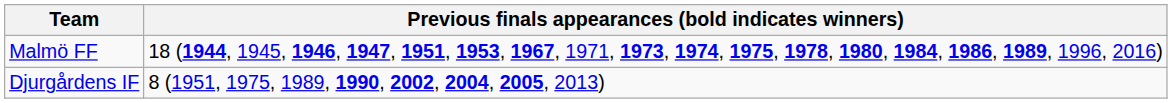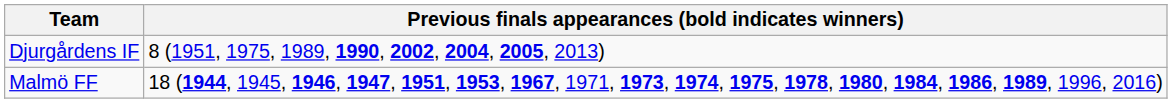 <table class="wikitable">
 <tr>
 <th>Team</th>
 <th>Previous finals appearances (bold indicates winners)</th>
 </tr>
 <tr>
+<td><a href='#'>Djurgårdens IF</a></td>
+<td>8 (<a href='#'>1951</a>, <a href='#'>1975</a>, <a href='#'>1989</a>, <strong><a href='#'>1990</a></strong>, <strong><a href='#'>2002</a></strong>, <strong><a href='#'>2004</a></strong>, <strong><a href='#'>2005</a></strong>, <a href='#'>2013</a>)</td>
+</tr>
+<tr>
 <td><a href='#'>Malmö FF</a></td>
 <td>18 (<strong><a href='#'>1944</a></strong>, <a href='#'>1945</a>, <strong><a href='#'>1946</a></strong>, <strong><a href='#'>1947</a></strong>, <strong><a href='#'>1951</a></strong>, <strong><a href='#'>1953</a></strong>, <strong><a href='#'>1967</a></strong>, <a href='#'>1971</a>, <strong><a href='#'>1973</a></strong>, <strong><a href='#'>1974</a></strong>, <strong><a href='#'>1975</a></strong>, <strong><a href='#'>1978</a></strong>, <strong><a href='#'>1980</a></strong>, <strong><a href='#'>1984</a></strong>, <strong><a href='#'>1986</a></strong>, <strong><a href='#'>1989</a></strong>, <a href='#'>1996</a>, <a href='#'>2016</a>)</td>
 </tr>
-<tr>
-<td><a href='#'>Djurgårdens IF</a></td>
-<td>8 (<a href='#'>1951</a>, <a href='#'>1975</a>, <a href='#'>1989</a>, <strong><a href='#'>1990</a></strong>, <strong><a href='#'>2002</a></strong>, <strong><a href='#'>2004</a></strong>, <strong><a href='#'>2005</a></strong>, <a href='#'>2013</a>)</td>
-</tr>
 </table>
